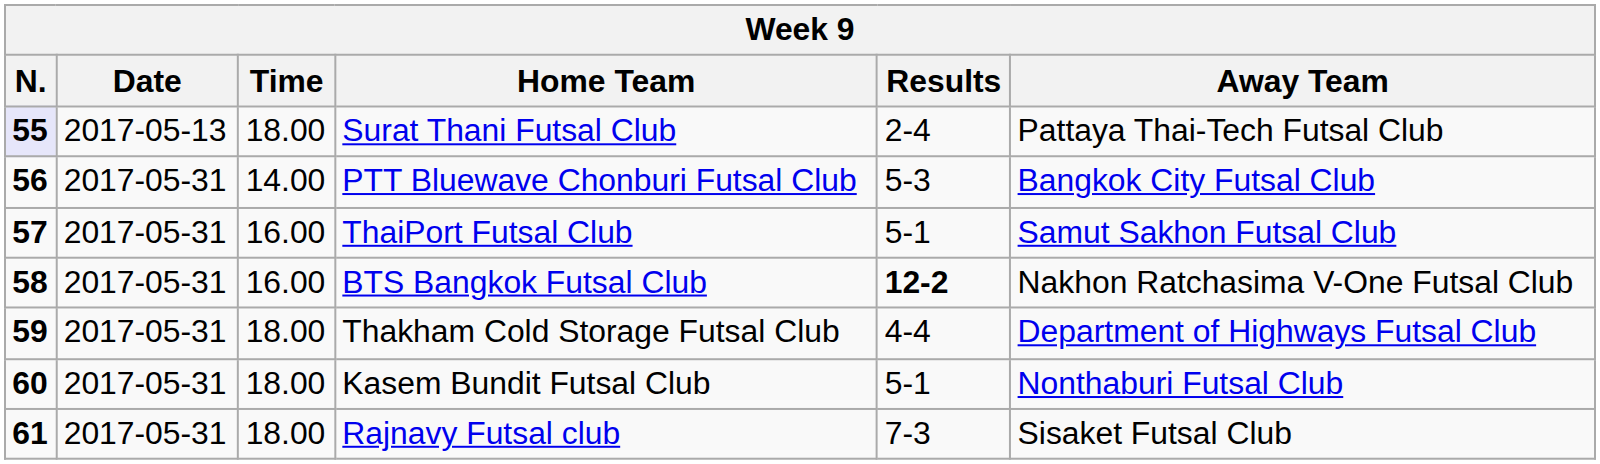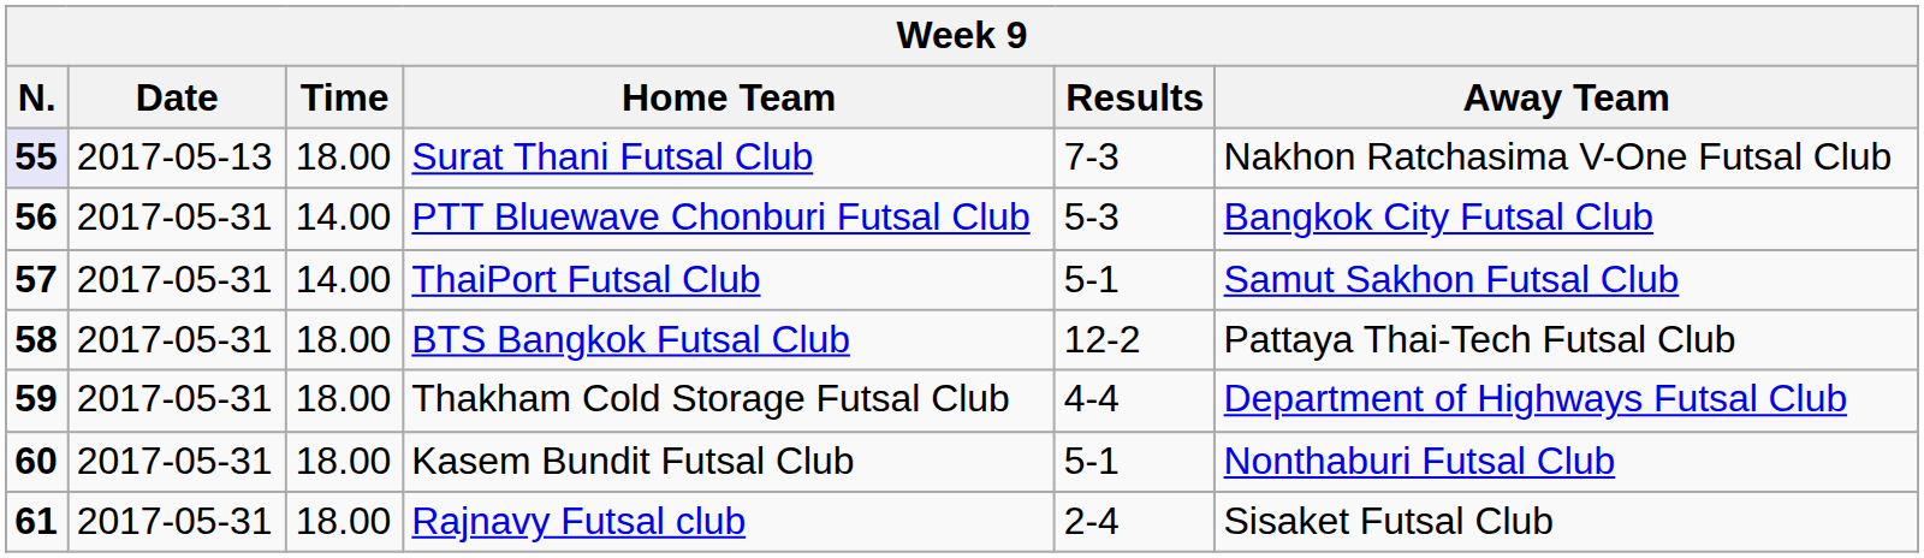 <table class="wikitable mw-collapsible mw-collapsed" style="min-width:50em">
 <tr>
 <th colspan="6">Week 9</th>
 </tr>
 <tr>
 <th>N.</th>
 <th>Date</th>
 <th>Time</th>
 <th>Home Team</th>
 <th>Results</th>
 <th>Away Team</th>
 </tr>
 <tr>
 <td style="background: lavender;"><strong>55</strong></td>
 <td>2017-05-13</td>
 <td>18.00</td>
 <td><a href='#'>Surat Thani Futsal Club</a></td>
-<td>2-4</td>
-<td>Pattaya Thai-Tech Futsal Club</td>
+<td>7-3</td>
+<td>Nakhon Ratchasima V-One Futsal Club</td>
 </tr>
 <tr>
 <td><strong>56</strong></td>
 <td>2017-05-31</td>
 <td>14.00</td>
 <td><a href='#'>PTT Bluewave Chonburi Futsal Club</a></td>
 <td>5-3</td>
 <td><a href='#'>Bangkok City Futsal Club</a></td>
 </tr>
 <tr>
 <td><strong>57</strong></td>
 <td>2017-05-31</td>
-<td>16.00</td>
+<td>14.00</td>
 <td><a href='#'>ThaiPort Futsal Club</a></td>
 <td>5-1</td>
 <td><a href='#'>Samut Sakhon Futsal Club</a></td>
 </tr>
 <tr>
 <td><strong>58</strong></td>
 <td>2017-05-31</td>
-<td>16.00</td>
+<td>18.00</td>
 <td><a href='#'>BTS Bangkok Futsal Club</a></td>
-<td><strong>12-2</strong></td>
-<td>Nakhon Ratchasima V-One Futsal Club</td>
+<td>12-2</td>
+<td>Pattaya Thai-Tech Futsal Club</td>
 </tr>
 <tr>
 <td><strong>59</strong></td>
 <td>2017-05-31</td>
 <td>18.00</td>
 <td>Thakham Cold Storage Futsal Club</td>
 <td>4-4</td>
 <td><a href='#'>Department of Highways Futsal Club</a></td>
 </tr>
 <tr>
 <td><strong>60</strong></td>
 <td>2017-05-31</td>
 <td>18.00</td>
 <td>Kasem Bundit Futsal Club</td>
 <td>5-1</td>
 <td><a href='#'>Nonthaburi Futsal Club</a></td>
 </tr>
 <tr>
 <td><strong>61</strong></td>
 <td>2017-05-31</td>
 <td>18.00</td>
 <td><a href='#'>Rajnavy Futsal club</a></td>
-<td>7-3</td>
+<td>2-4</td>
 <td>Sisaket Futsal Club</td>
 </tr>
 </table>
